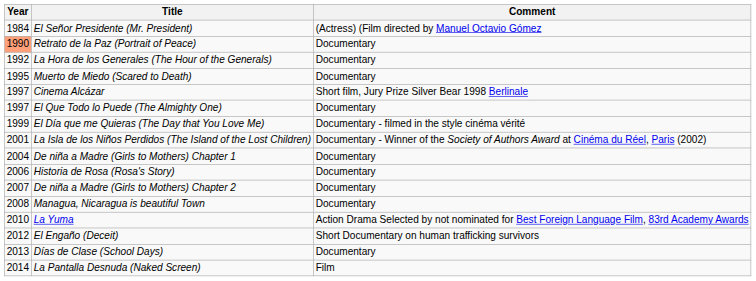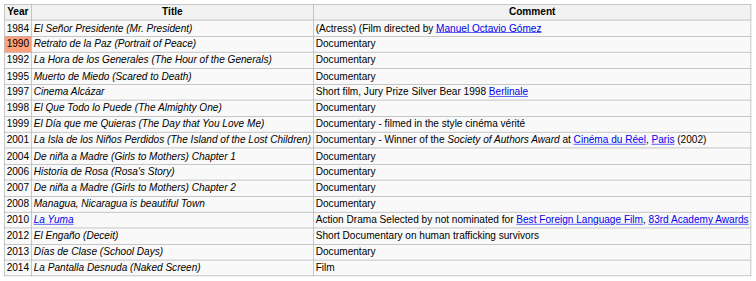 <table class="wikitable">
 <tr>
 <th><strong>Year</strong></th>
 <th><strong>Title</strong></th>
 <th>Comment</th>
 </tr>
 <tr>
 <td>1984</td>
 <td><em>El Señor Presidente (Mr. President)</em></td>
 <td>(Actress) (Film directed by <a href='#'>Manuel Octavio Gómez</a></td>
 </tr>
 <tr>
 <td style="background: lightsalmon;">1990</td>
 <td><em>Retrato de la Paz (Portrait of Peace)</em></td>
 <td>Documentary</td>
 </tr>
 <tr>
 <td>1992</td>
 <td><em>La Hora de los Generales (The Hour of the Generals)</em></td>
 <td>Documentary</td>
 </tr>
 <tr>
 <td>1995</td>
 <td><em>Muerto de Miedo (Scared to Death)</em></td>
 <td>Documentary</td>
 </tr>
 <tr>
 <td>1997</td>
 <td><em>Cinema Alcázar</em></td>
 <td>Short film, Jury Prize Silver Bear 1998 <a href='#'>Berlinale</a></td>
 </tr>
 <tr>
-<td>1997</td>
+<td>1998</td>
 <td><em>El Que Todo lo Puede (The Almighty One)</em></td>
 <td>Documentary</td>
 </tr>
 <tr>
 <td>1999</td>
 <td><em>El Día que me Quieras (The Day that You Love Me)</em></td>
 <td>Documentary - filmed in the style cinéma vérité</td>
 </tr>
 <tr>
 <td>2001</td>
 <td><em>La Isla de los Niños Perdidos (The Island of the Lost Children)</em></td>
 <td>Documentary - Winner of the <em>Society of Authors Award</em> at <a href='#'>Cinéma du Réel</a>, <a href='#'>Paris</a> (2002)</td>
 </tr>
 <tr>
 <td>2004</td>
 <td><em>De niña a Madre (Girls to Mothers) Chapter 1</em></td>
 <td>Documentary</td>
 </tr>
 <tr>
 <td>2006</td>
 <td><em>Historia de Rosa (Rosa's Story)</em></td>
 <td>Documentary</td>
 </tr>
 <tr>
 <td>2007</td>
 <td><em>De niña a Madre (Girls to Mothers) Chapter 2</em></td>
 <td>Documentary</td>
 </tr>
 <tr>
 <td>2008</td>
 <td><em>Managua, Nicaragua is beautiful Town</em></td>
 <td>Documentary</td>
 </tr>
 <tr>
 <td>2010</td>
 <td><em><a href='#'>La Yuma</a></em></td>
 <td>Action Drama Selected by not nominated for <a href='#'>Best Foreign Language Film</a>, <a href='#'>83rd Academy Awards</a></td>
 </tr>
 <tr>
 <td>2012</td>
 <td><em>El Engaño (Deceit)</em></td>
 <td>Short Documentary on human trafficking survivors</td>
 </tr>
 <tr>
 <td>2013</td>
 <td><em>Días de Clase (School Days)</em></td>
 <td>Documentary</td>
 </tr>
 <tr>
 <td>2014</td>
 <td><em>La Pantalla Desnuda (Naked Screen)</em></td>
 <td>Film</td>
 </tr>
 </table>
